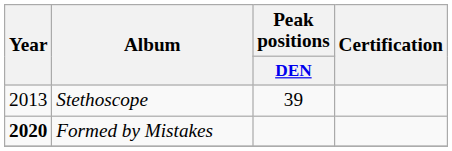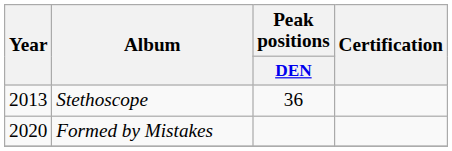 <table class="wikitable">
 <tr>
 <th align="center" rowspan="2" width="10">Year</th>
 <th align="center" rowspan="2" width="160">Album</th>
 <th align="center" colspan="1" width="20">Peak positions</th>
 <th align="center" rowspan="2" width="70">Certification</th>
 </tr>
 <tr>
 <th scope="col" style="width:3em;font-size:90%;"><a href='#'>DEN</a><br></th>
 </tr>
 <tr>
 <td>2013</td>
 <td><em>Stethoscope</em></td>
-<td style="text-align:center;">39</td>
+<td style="text-align:center;">36</td>
 <td></td>
 </tr>
 <tr>
-<td><strong>2020</strong></td>
+<td>2020</td>
 <td><em>Formed by Mistakes</em></td>
 <td></td>
 <td></td>
 </tr>
 <tr>
 </tr>
 </table>
